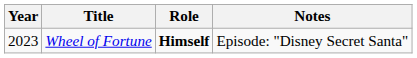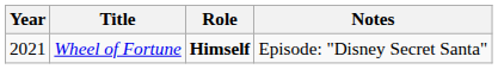 <table class="wikitable">
 <tr>
 <th>Year</th>
 <th>Title</th>
 <th>Role</th>
 <th>Notes</th>
 </tr>
 <tr>
-<td>2023</td>
+<td>2021</td>
 <td><a href='#'><em>Wheel of Fortune</em></a></td>
 <td><strong>Himself</strong></td>
 <td>Episode: "Disney Secret Santa"</td>
 </tr>
 </table>
